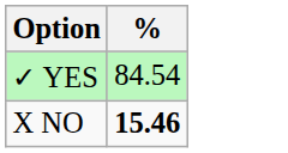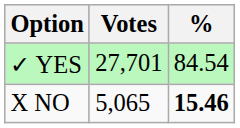 <table class="wikitable">
 <tr>
 <th>Option</th>
+<th>Votes</th>
 <th>%</th>
 </tr>
 <tr>
 <td style=background:#bbf8be>✓ YES</td>
+<td style=background:#bbf8be>27,701</td>
 <td style=background:#bbf8be>84.54</td>
 </tr>
 <tr>
 <td>X NO</td>
+<td>5,065</td>
 <td><strong>15.46</strong></td>
 </tr>
 </table>
